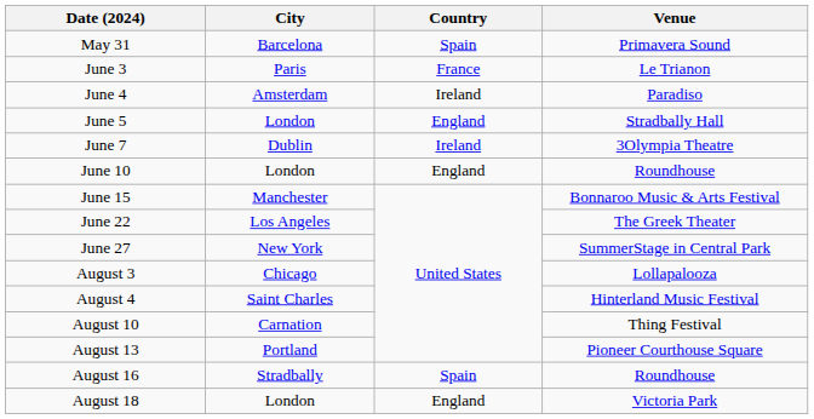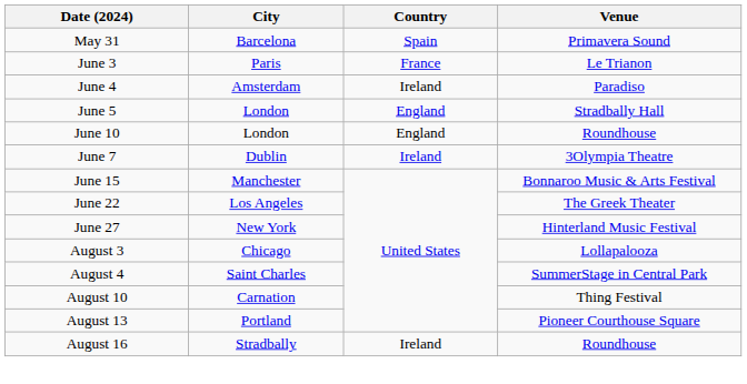 <table class="wikitable plainrowheaders" style="text-align:center;">
 <tr>
 <th scope="col" style="width:12em;">Date (2024)</th>
 <th scope="col" style="width:10em;">City</th>
 <th scope="col" style="width:10em;">Country</th>
 <th scope="col" style="width:16em;">Venue</th>
 </tr>
 <tr>
 <td>May 31</td>
 <td><a href='#'>Barcelona</a></td>
 <td><a href='#'>Spain</a></td>
 <td><a href='#'>Primavera Sound</a></td>
 </tr>
 <tr>
 <td>June 3</td>
 <td><a href='#'>Paris</a></td>
 <td><a href='#'>France</a></td>
 <td><a href='#'>Le Trianon</a></td>
 </tr>
 <tr>
 <td>June 4</td>
 <td><a href='#'>Amsterdam</a></td>
 <td>Ireland</td>
 <td><a href='#'>Paradiso</a></td>
 </tr>
 <tr>
 <td>June 5</td>
 <td><a href='#'>London</a></td>
 <td><a href='#'>England</a></td>
 <td><a href='#'>Stradbally Hall</a></td>
 </tr>
 <tr>
+<td>June 10</td>
+<td>London</td>
+<td>England</td>
+<td><a href='#'>Roundhouse</a></td>
+</tr>
+<tr>
 <td>June 7</td>
 <td><a href='#'>Dublin</a></td>
 <td><a href='#'>Ireland</a></td>
 <td><a href='#'>3Olympia Theatre</a></td>
-</tr>
-<tr>
-<td>June 10</td>
-<td>London</td>
-<td>England</td>
-<td><a href='#'>Roundhouse</a></td>
 </tr>
 <tr>
 <td>June 15</td>
 <td><a href='#'>Manchester</a></td>
 <td rowspan="7"><a href='#'>United States</a></td>
 <td><a href='#'>Bonnaroo Music & Arts Festival</a></td>
 </tr>
 <tr>
 <td>June 22</td>
 <td><a href='#'>Los Angeles</a></td>
 <td><a href='#'>The Greek Theater</a></td>
 </tr>
 <tr>
 <td>June 27</td>
 <td><a href='#'>New York</a></td>
-<td><a href='#'>SummerStage in Central Park</a></td>
+<td><a href='#'>Hinterland Music Festival</a></td>
 </tr>
 <tr>
 <td>August 3</td>
 <td><a href='#'>Chicago</a></td>
 <td><a href='#'>Lollapalooza</a></td>
 </tr>
 <tr>
 <td>August 4</td>
 <td><a href='#'>Saint Charles</a></td>
-<td><a href='#'>Hinterland Music Festival</a></td>
+<td><a href='#'>SummerStage in Central Park</a></td>
 </tr>
 <tr>
 <td>August 10</td>
 <td><a href='#'>Carnation</a></td>
 <td>Thing Festival</td>
 </tr>
 <tr>
 <td>August 13</td>
 <td><a href='#'>Portland</a></td>
 <td><a href='#'>Pioneer Courthouse Square</a></td>
 </tr>
 <tr>
 <td>August 16</td>
 <td><a href='#'>Stradbally</a></td>
-<td><a href='#'>Spain</a></td>
+<td>Ireland</td>
 <td><a href='#'>Roundhouse</a></td>
 </tr>
-<tr>
-<td>August 18</td>
-<td>London</td>
-<td>England</td>
-<td><a href='#'>Victoria Park</a></td>
-</tr>
 </table>
